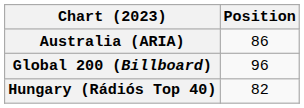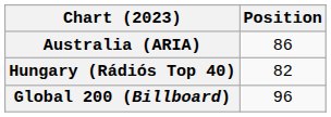 <table class="wikitable sortable plainrowheaders" style="text-align:center">
 <tr>
 <th scope="col">Chart (2023)</th>
 <th scope="col">Position</th>
 </tr>
 <tr>
 <th scope="row">Australia (ARIA)</th>
 <td>86</td>
 </tr>
 <tr>
+<th scope="row">Hungary (Rádiós Top 40)</th>
+<td>82</td>
+</tr>
+<tr>
 <th scope="row">Global 200 (<em>Billboard</em>)</th>
 <td>96</td>
 </tr>
-<tr>
-<th scope="row">Hungary (Rádiós Top 40)</th>
-<td>82</td>
-</tr>
 </table>
